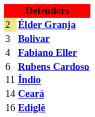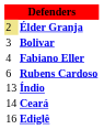 <table class="toccolours" border="0" cellpadding="2" cellspacing="0" align="left" style="margin:0.5em;">
 <tr>
 <th colspan="2" align=center bgcolor="#FF0000"><span>Defenders</span></th>
 </tr>
 <tr>
 <td style="background: khaki;">2</td>
 <td><strong><a href='#'>Élder Granja</a></strong></td>
 </tr>
 <tr>
 <td>3</td>
 <td><strong><a href='#'>Bolivar</a></strong></td>
 </tr>
 <tr>
 <td>4</td>
 <td><strong><a href='#'>Fabiano Eller</a></strong></td>
 </tr>
 <tr>
 <td>6</td>
 <td><strong><a href='#'>Rubens Cardoso</a></strong></td>
 </tr>
 <tr>
-<td>11</td>
+<td>13</td>
 <td><strong><a href='#'>Índio</a></strong></td>
 </tr>
 <tr>
 <td>14</td>
 <td><strong><a href='#'>Ceará</a></strong></td>
 </tr>
 <tr>
 <td>16</td>
 <td><strong><a href='#'>Ediglê</a></strong></td>
 </tr>
 <tr>
 </tr>
 </table>
